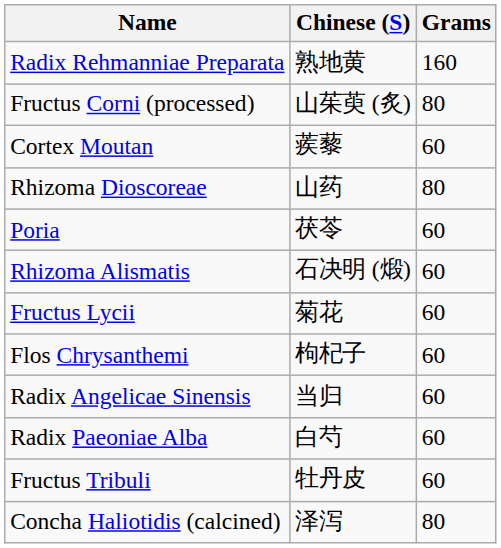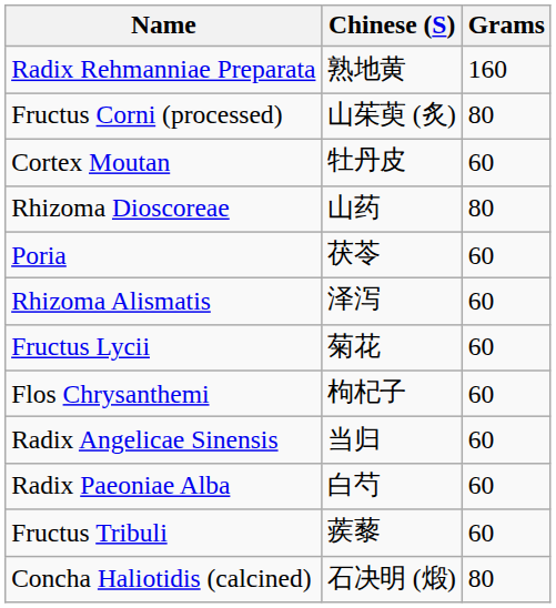 <table class="wikitable sortable">
 <tr>
 <th>Name</th>
 <th>Chinese (<a href='#'>S</a>)</th>
 <th>Grams</th>
 </tr>
 <tr>
 <td><a href='#'>Radix Rehmanniae Preparata</a></td>
 <td>熟地黄</td>
 <td>160</td>
 </tr>
 <tr>
 <td>Fructus <a href='#'>Corni</a> (processed)</td>
 <td>山茱萸 (炙)</td>
 <td>80</td>
 </tr>
 <tr>
 <td>Cortex <a href='#'>Moutan</a></td>
-<td>蒺藜</td>
+<td>牡丹皮</td>
 <td>60</td>
 </tr>
 <tr>
 <td>Rhizoma <a href='#'>Dioscoreae</a></td>
 <td>山药</td>
 <td>80</td>
 </tr>
 <tr>
 <td><a href='#'>Poria</a></td>
 <td>茯苓</td>
 <td>60</td>
 </tr>
 <tr>
 <td><a href='#'>Rhizoma Alismatis</a></td>
-<td>石决明 (煅)</td>
+<td>泽泻</td>
 <td>60</td>
 </tr>
 <tr>
 <td><a href='#'>Fructus Lycii</a></td>
 <td>菊花</td>
 <td>60</td>
 </tr>
 <tr>
 <td>Flos <a href='#'>Chrysanthemi</a></td>
 <td>枸杞子</td>
 <td>60</td>
 </tr>
 <tr>
 <td>Radix <a href='#'>Angelicae Sinensis</a></td>
 <td>当归</td>
 <td>60</td>
 </tr>
 <tr>
 <td>Radix <a href='#'>Paeoniae Alba</a></td>
 <td>白芍</td>
 <td>60</td>
 </tr>
 <tr>
 <td>Fructus <a href='#'>Tribuli</a></td>
-<td>牡丹皮</td>
+<td>蒺藜</td>
 <td>60</td>
 </tr>
 <tr>
 <td>Concha <a href='#'>Haliotidis</a> (calcined)</td>
-<td>泽泻</td>
+<td>石决明 (煅)</td>
 <td>80</td>
 </tr>
 </table>
